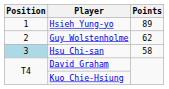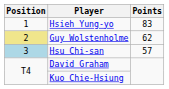 <table class=wikitable>
 <tr>
 <th>Position</th>
 <th>Player</th>
 <th>Points</th>
 </tr>
 <tr>
 <td align=center>1</td>
 <td> <a href='#'>Hsieh Yung-yo</a></td>
-<td align=center>89</td>
+<td align=center>83</td>
 </tr>
 <tr>
-<td align=center>2</td>
+<td align=center style="background: khaki;">2</td>
 <td> <a href='#'>Guy Wolstenholme</a></td>
 <td align=center>62</td>
 </tr>
 <tr>
 <td align=center style="background: lightblue;">3</td>
 <td> <a href='#'>Hsu Chi-san</a></td>
-<td align=center>58</td>
+<td align=center>57</td>
 </tr>
 <tr>
 <td align=center rowspan=2>T4</td>
 <td> <a href='#'>David Graham</a></td>
 <td rowspan=2 align=center></td>
 </tr>
 <tr>
 <td> <a href='#'>Kuo Chie-Hsiung</a></td>
 </tr>
 </table>
